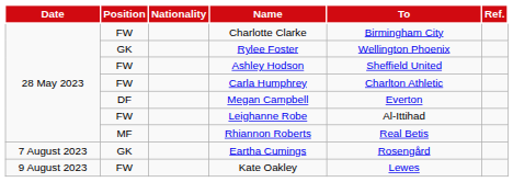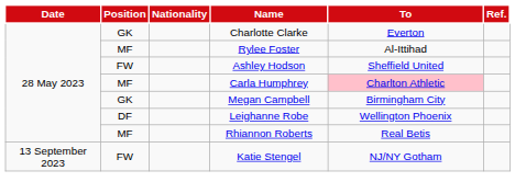 <table class="wikitable" style="text-align:center; font-size:90%; ">
 <tr>
 <th style="background:#D10A11;color:white;border:2px solid #ffffff; width:120px;">Date</th>
 <th style="background:#D10A11;color:white;border:2px solid #ffffff; width:50px;">Position</th>
 <th style="background:#D10A11;color:white;border:2px solid #ffffff; width:50px;">Nationality</th>
 <th style="background:#D10A11;color:white;border:2px solid #ffffff; width:150px;">Name</th>
 <th style="background:#D10A11;color:white;border:2px solid #ffffff; width:200px;">To</th>
 <th style="background:#D10A11;color:white;border:2px solid #ffffff; width:25px;">Ref.</th>
 </tr>
 <tr>
 <td rowspan=7>28 May 2023</td>
-<td>FW</td>
+<td>GK</td>
 <td></td>
 <td>Charlotte Clarke</td>
-<td> <a href='#'>Birmingham City</a></td>
+<td> <a href='#'>Everton</a></td>
 <td></td>
 </tr>
 <tr>
-<td>GK</td>
+<td>MF</td>
 <td></td>
 <td><a href='#'>Rylee Foster</a></td>
-<td> <a href='#'>Wellington Phoenix</a></td>
+<td> Al-Ittihad</td>
 <td></td>
 </tr>
 <tr>
 <td>FW</td>
 <td></td>
 <td><a href='#'>Ashley Hodson</a></td>
 <td> <a href='#'>Sheffield United</a></td>
 <td></td>
 </tr>
 <tr>
-<td>FW</td>
+<td>MF</td>
 <td></td>
 <td><a href='#'>Carla Humphrey</a></td>
-<td> <a href='#'>Charlton Athletic</a></td>
+<td style="background: pink;"> <a href='#'>Charlton Athletic</a></td>
+<td></td>
+</tr>
+<tr>
+<td>GK</td>
+<td></td>
+<td><a href='#'>Megan Campbell</a></td>
+<td> <a href='#'>Birmingham City</a></td>
 <td></td>
 </tr>
 <tr>
 <td>DF</td>
 <td></td>
-<td><a href='#'>Megan Campbell</a></td>
-<td> <a href='#'>Everton</a></td>
-<td></td>
-</tr>
-<tr>
-<td>FW</td>
-<td></td>
 <td><a href='#'>Leighanne Robe</a></td>
-<td> Al-Ittihad</td>
+<td> <a href='#'>Wellington Phoenix</a></td>
 <td></td>
 </tr>
 <tr>
 <td>MF</td>
 <td></td>
 <td><a href='#'>Rhiannon Roberts</a></td>
 <td> <a href='#'>Real Betis</a></td>
 <td></td>
 </tr>
 <tr>
-<td>7 August 2023</td>
-<td>GK</td>
-<td></td>
-<td><a href='#'>Eartha Cumings</a></td>
-<td> <a href='#'>Rosengård</a></td>
-<td></td>
-</tr>
-<tr>
-<td>9 August 2023</td>
+<td>13 September 2023</td>
 <td>FW</td>
 <td></td>
-<td>Kate Oakley</td>
-<td> <a href='#'>Lewes</a></td>
+<td><a href='#'>Katie Stengel</a></td>
+<td> <a href='#'>NJ/NY Gotham</a></td>
 <td></td>
 </tr>
 </table>
